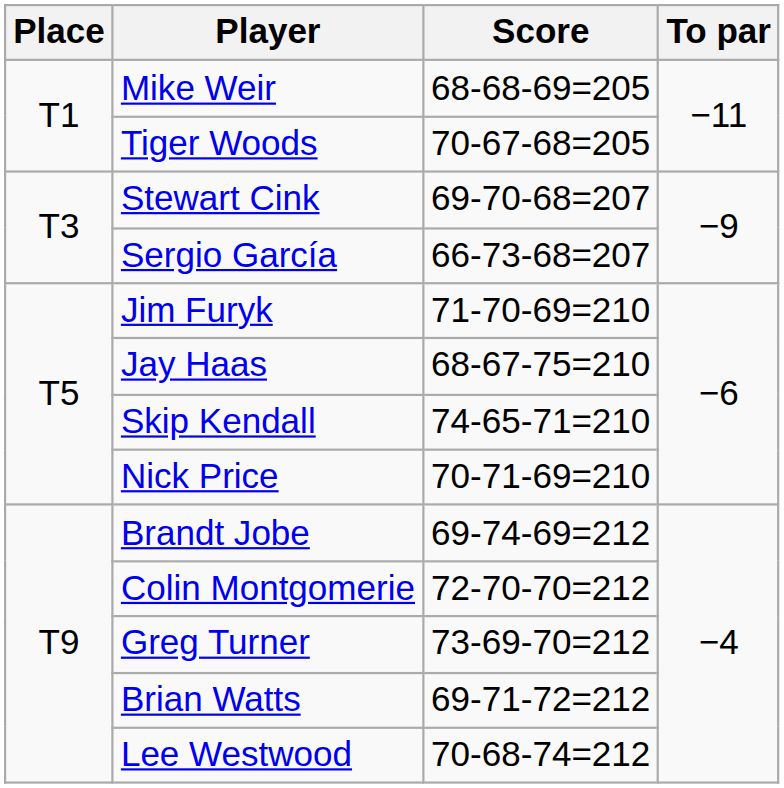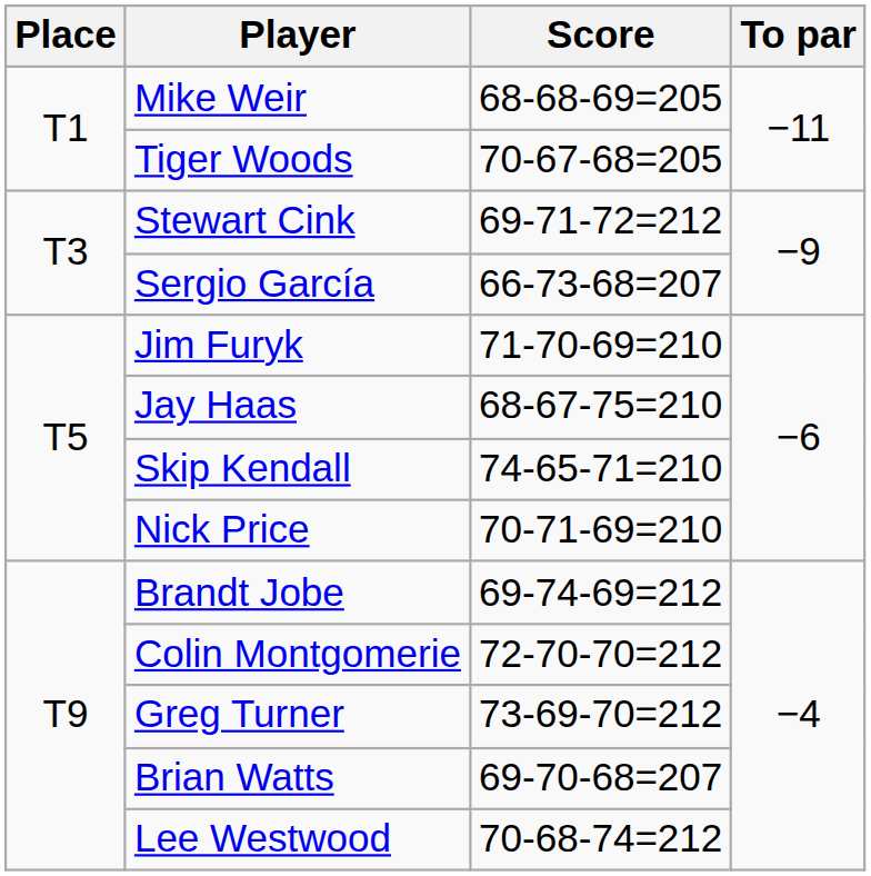 <table class="wikitable">
 <tr>
 <th>Place</th>
 <th>Player</th>
 <th>Score</th>
 <th>To par</th>
 </tr>
 <tr>
 <td rowspan="2" align=center>T1</td>
 <td> <a href='#'>Mike Weir</a></td>
 <td align=center>68-68-69=205</td>
 <td rowspan="2" align=center>−11</td>
 </tr>
 <tr>
 <td> <a href='#'>Tiger Woods</a></td>
 <td align=center>70-67-68=205</td>
 </tr>
 <tr>
 <td rowspan="2" align=center>T3</td>
 <td> <a href='#'>Stewart Cink</a></td>
-<td align=center>69-70-68=207</td>
+<td align=center>69-71-72=212</td>
 <td rowspan="2" align=center>−9</td>
 </tr>
 <tr>
 <td> <a href='#'>Sergio García</a></td>
 <td align=center>66-73-68=207</td>
 </tr>
 <tr>
 <td rowspan="4" align=center>T5</td>
 <td> <a href='#'>Jim Furyk</a></td>
 <td align=center>71-70-69=210</td>
 <td rowspan="4" align=center>−6</td>
 </tr>
 <tr>
 <td> <a href='#'>Jay Haas</a></td>
 <td align=center>68-67-75=210</td>
 </tr>
 <tr>
 <td> <a href='#'>Skip Kendall</a></td>
 <td align=center>74-65-71=210</td>
 </tr>
 <tr>
 <td> <a href='#'>Nick Price</a></td>
 <td align=center>70-71-69=210</td>
 </tr>
 <tr>
 <td rowspan="5" align=center>T9</td>
 <td> <a href='#'>Brandt Jobe</a></td>
 <td align=center>69-74-69=212</td>
 <td rowspan="5" align=center>−4</td>
 </tr>
 <tr>
 <td> <a href='#'>Colin Montgomerie</a></td>
 <td align=center>72-70-70=212</td>
 </tr>
 <tr>
 <td> <a href='#'>Greg Turner</a></td>
 <td align=center>73-69-70=212</td>
 </tr>
 <tr>
 <td> <a href='#'>Brian Watts</a></td>
-<td align=center>69-71-72=212</td>
+<td align=center>69-70-68=207</td>
 </tr>
 <tr>
 <td> <a href='#'>Lee Westwood</a></td>
 <td align=center>70-68-74=212</td>
 </tr>
 </table>
